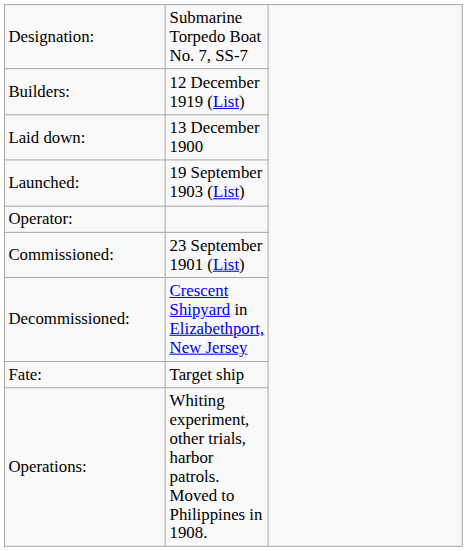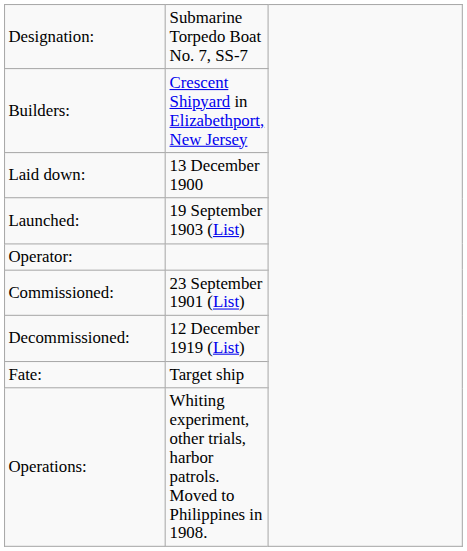 <table class="wikitable" width="70%">
 <tr>
 <td width="150">Designation:</td>
 <td>Submarine Torpedo Boat No. 7, SS-7</td>
 <td rowspan="9" width="200px"></td>
 </tr>
 <tr>
 <td>Builders:</td>
-<td>12 December 1919 (<a href='#'>List</a>)</td>
+<td><a href='#'>Crescent Shipyard</a> in <a href='#'>Elizabethport, New Jersey</a></td>
 </tr>
 <tr>
 <td>Laid down:</td>
 <td>13 December 1900</td>
 </tr>
 <tr>
 <td>Launched:</td>
 <td>19 September 1903 (<a href='#'>List</a>)</td>
 </tr>
 <tr>
 <td>Operator:</td>
 <td></td>
 </tr>
 <tr>
 <td>Commissioned:</td>
 <td>23 September 1901 (<a href='#'>List</a>)</td>
 </tr>
 <tr>
 <td>Decommissioned:</td>
-<td><a href='#'>Crescent Shipyard</a> in <a href='#'>Elizabethport, New Jersey</a></td>
+<td>12 December 1919 (<a href='#'>List</a>)</td>
 </tr>
 <tr>
 <td>Fate:</td>
 <td>Target ship</td>
 </tr>
 <tr>
 <td>Operations:</td>
 <td>Whiting experiment, other trials, harbor patrols.  Moved to Philippines in 1908.</td>
 </tr>
 </table>
